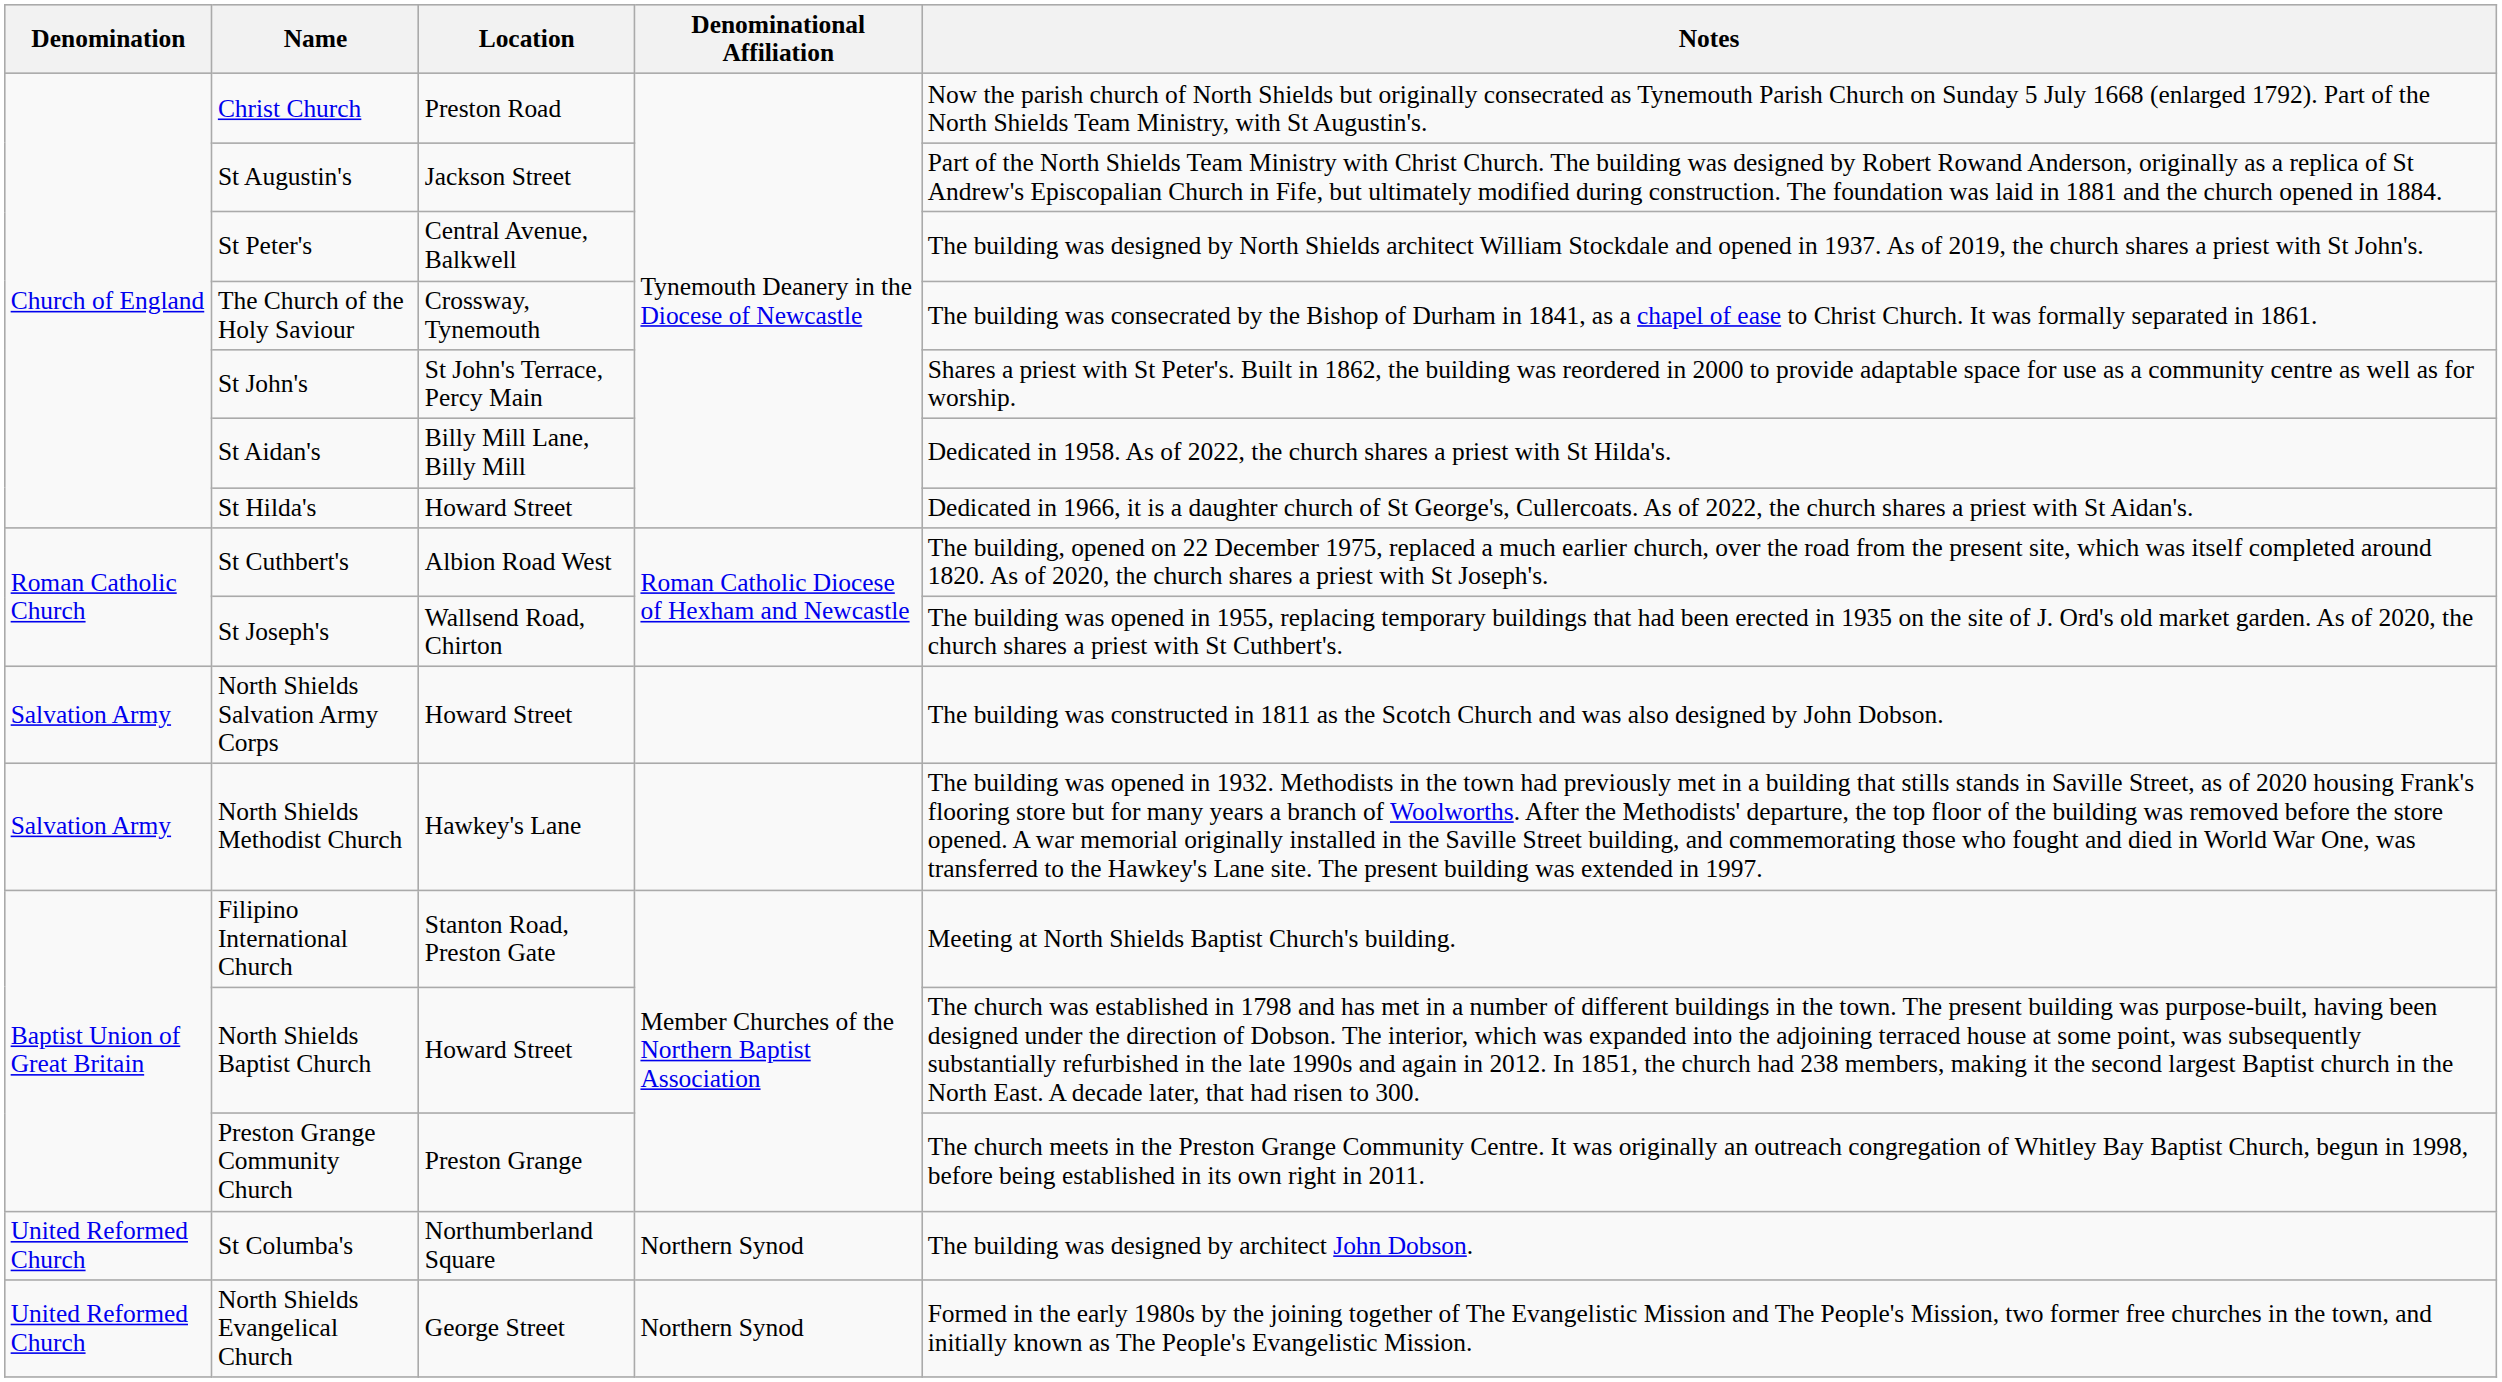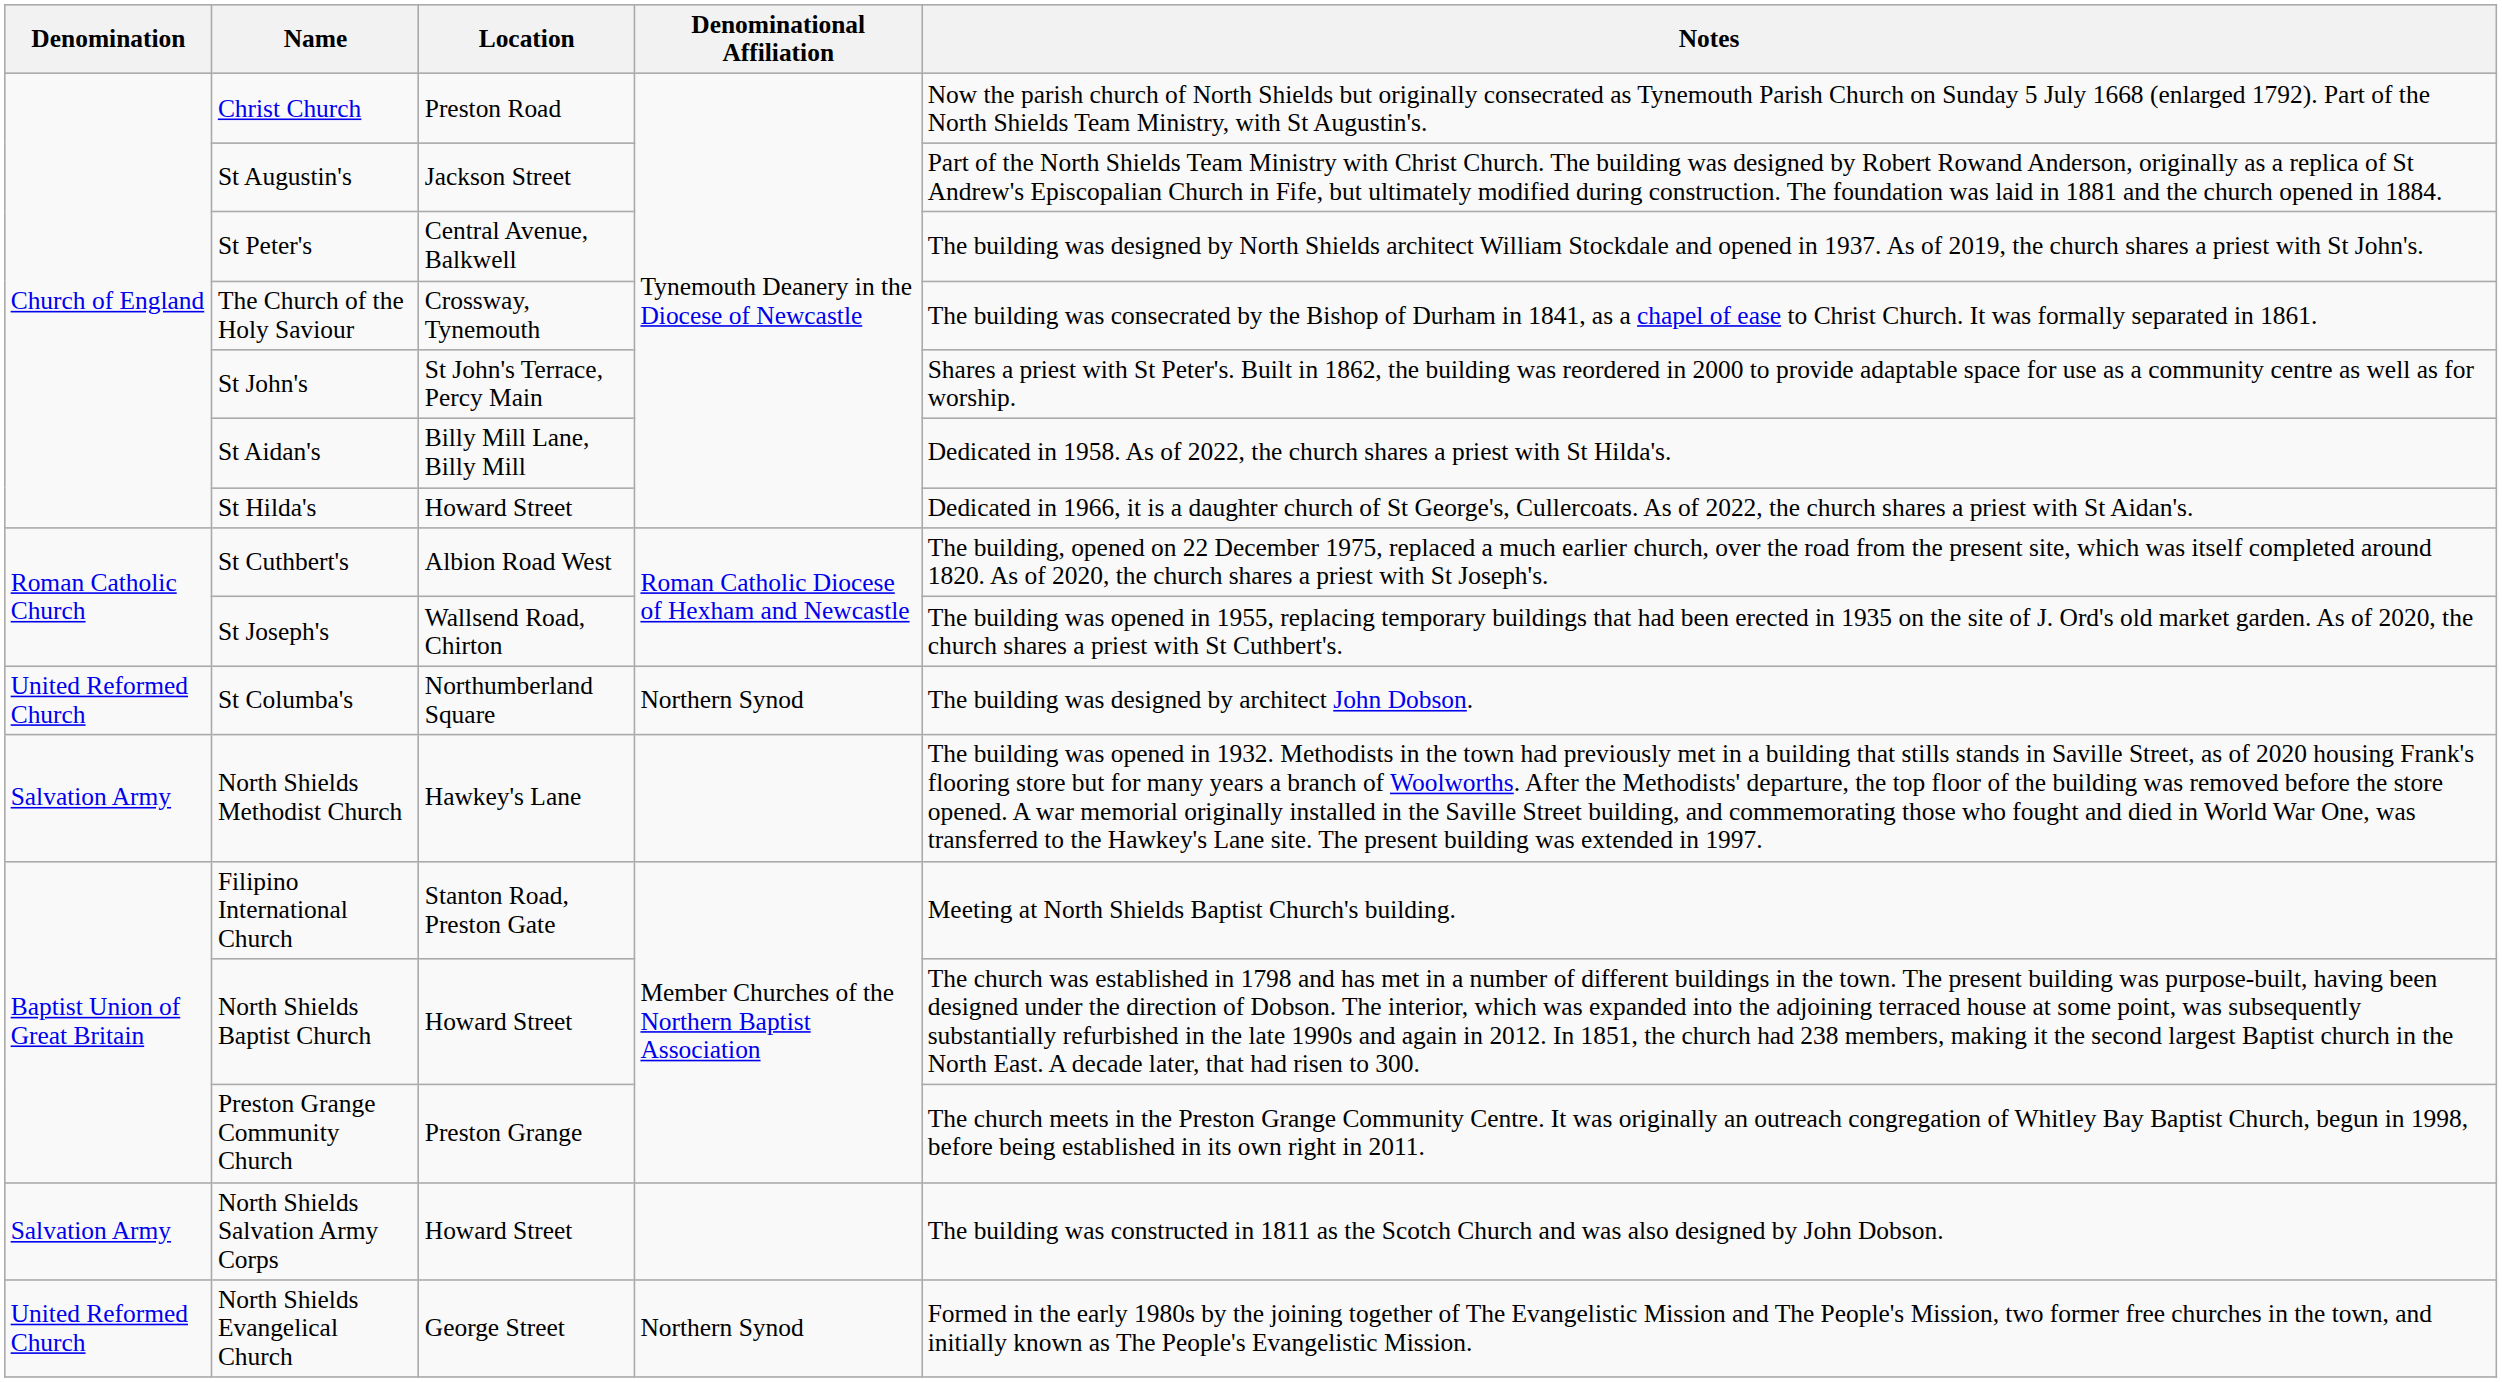 <table class="wikitable">
 <tr>
 <th>Denomination</th>
 <th>Name</th>
 <th>Location</th>
 <th>Denominational Affiliation</th>
 <th>Notes</th>
 </tr>
 <tr>
 <td rowspan="7"><a href='#'>Church of England</a></td>
 <td><a href='#'>Christ Church</a></td>
 <td>Preston Road</td>
 <td rowspan="7">Tynemouth Deanery in the <a href='#'>Diocese of Newcastle</a></td>
 <td>Now the parish church of North Shields but originally consecrated as Tynemouth Parish Church on Sunday 5 July 1668 (enlarged 1792). Part of the North Shields Team Ministry, with St Augustin's.</td>
 </tr>
 <tr>
 <td>St Augustin's</td>
 <td>Jackson Street</td>
 <td>Part of the North Shields Team Ministry with Christ Church. The building was designed by Robert Rowand Anderson, originally as a replica of St Andrew's Episcopalian Church in Fife, but ultimately modified during construction. The foundation was laid in 1881 and the church opened in 1884.</td>
 </tr>
 <tr>
 <td>St Peter's</td>
 <td>Central Avenue, Balkwell</td>
 <td>The building was designed by North Shields architect William Stockdale and opened in 1937. As of 2019, the church shares a priest with St John's.</td>
 </tr>
 <tr>
 <td>The Church of the Holy Saviour</td>
 <td>Crossway, Tynemouth</td>
 <td>The building was consecrated by the Bishop of Durham in 1841, as a <a href='#'>chapel of ease</a> to Christ Church. It was formally separated in 1861.</td>
 </tr>
 <tr>
 <td>St John's</td>
 <td>St John's Terrace, Percy Main</td>
 <td>Shares a priest with St Peter's. Built in 1862, the building was reordered in 2000 to provide adaptable space for use as a community centre as well as for worship.</td>
 </tr>
 <tr>
 <td>St Aidan's</td>
 <td>Billy Mill Lane, Billy Mill</td>
 <td>Dedicated in 1958. As of 2022, the church shares a priest with St Hilda's.</td>
 </tr>
 <tr>
 <td>St Hilda's</td>
 <td>Howard Street</td>
 <td>Dedicated in 1966, it is a daughter church of St George's, Cullercoats. As of 2022, the church shares a priest with St Aidan's.</td>
 </tr>
 <tr>
 <td rowspan="2"><a href='#'>Roman Catholic Church</a></td>
 <td>St Cuthbert's</td>
 <td>Albion Road West</td>
 <td rowspan="2"><a href='#'>Roman Catholic Diocese of Hexham and Newcastle</a></td>
 <td>The building, opened on 22 December 1975, replaced a much earlier church, over the road from the present site, which was itself completed around 1820. As of 2020, the church shares a priest with St Joseph's.</td>
 </tr>
 <tr>
 <td>St Joseph's</td>
 <td>Wallsend Road, Chirton</td>
 <td>The building was opened in 1955, replacing temporary buildings that had been erected in 1935 on the site of J. Ord's old market garden. As of 2020, the church shares a priest with St Cuthbert's.</td>
 </tr>
 <tr>
-<td><a href='#'>Salvation Army</a></td>
-<td>North Shields Salvation Army Corps</td>
-<td>Howard Street</td>
-<td></td>
-<td>The building was constructed in 1811 as the Scotch Church and was also designed by John Dobson.</td>
+<td><a href='#'>United Reformed Church</a></td>
+<td>St Columba's</td>
+<td>Northumberland Square</td>
+<td>Northern Synod</td>
+<td>The building was designed by architect <a href='#'>John Dobson</a>.</td>
 </tr>
 <tr>
 <td><a href='#'>Salvation Army</a></td>
 <td>North Shields Methodist Church</td>
 <td>Hawkey's Lane</td>
 <td></td>
 <td>The building was opened in 1932. Methodists in the town had previously met in a building that stills stands in Saville Street, as of 2020 housing Frank's flooring store but for many years a branch of <a href='#'>Woolworths</a>. After the Methodists' departure, the top floor of the building was removed before the store opened. A war memorial originally installed in the Saville Street building, and commemorating those who fought and died in World War One, was transferred to the Hawkey's Lane site. The present building was extended in 1997.</td>
 </tr>
 <tr>
 <td rowspan="3"><a href='#'>Baptist Union of Great Britain</a></td>
 <td>Filipino International Church</td>
 <td>Stanton Road, Preston Gate</td>
 <td rowspan="3">Member Churches of the <a href='#'>Northern Baptist Association</a></td>
 <td>Meeting at North Shields Baptist Church's building.</td>
 </tr>
 <tr>
 <td>North Shields Baptist Church</td>
 <td>Howard Street</td>
 <td>The church was established in 1798 and has met in a number of different buildings in the town. The present building was purpose-built, having been designed under the direction of Dobson. The interior, which was expanded into the adjoining terraced house at some point, was subsequently substantially refurbished in the late 1990s and again in 2012. In 1851, the church had 238 members, making it the second largest Baptist church in the North East. A decade later, that had risen to 300.</td>
 </tr>
 <tr>
 <td>Preston Grange Community Church</td>
 <td>Preston Grange</td>
 <td>The church meets in the Preston Grange Community Centre. It was originally an outreach congregation of Whitley Bay Baptist Church, begun in 1998, before being established in its own right in 2011.</td>
 </tr>
 <tr>
-<td><a href='#'>United Reformed Church</a></td>
-<td>St Columba's</td>
-<td>Northumberland Square</td>
-<td>Northern Synod</td>
-<td>The building was designed by architect <a href='#'>John Dobson</a>.</td>
+<td><a href='#'>Salvation Army</a></td>
+<td>North Shields Salvation Army Corps</td>
+<td>Howard Street</td>
+<td></td>
+<td>The building was constructed in 1811 as the Scotch Church and was also designed by John Dobson.</td>
 </tr>
 <tr>
 <td><a href='#'>United Reformed Church</a></td>
 <td>North Shields Evangelical Church</td>
 <td>George Street</td>
 <td>Northern Synod</td>
 <td>Formed in the early 1980s by the joining together of The Evangelistic Mission and The People's Mission, two former free churches in the town, and initially known as The People's Evangelistic Mission.</td>
 </tr>
 </table>
